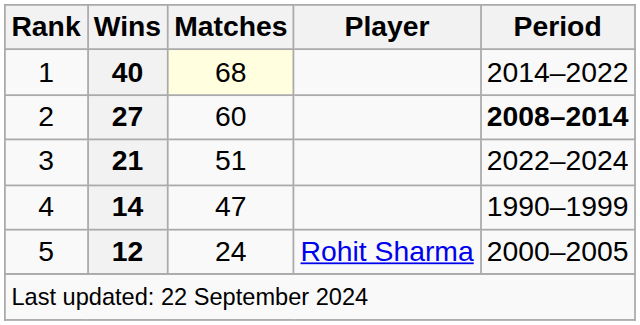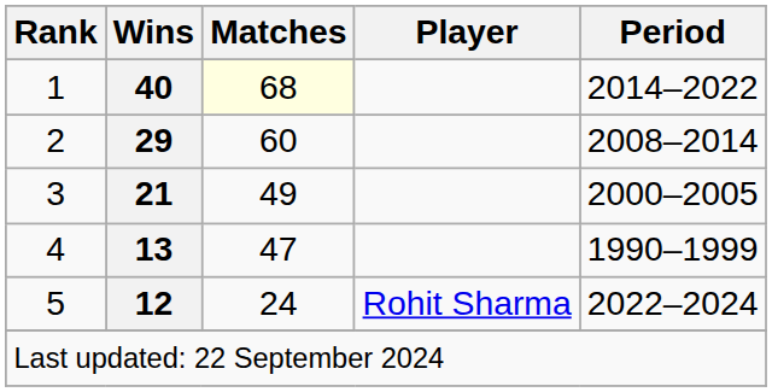 <table class="wikitable sortable">
 <tr>
 <th scope=col>Rank</th>
 <th scope=col>Wins</th>
 <th scope=col>Matches</th>
 <th scope=col>Player</th>
 <th scope=col>Period</th>
 </tr>
 <tr>
 <td align=center>1</td>
 <th scope=row style=text-align:center;>40</th>
 <td align=center style="background: lightyellow;">68</td>
 <td></td>
 <td>2014–2022</td>
 </tr>
 <tr>
 <td align=center>2</td>
-<th scope=row style=text-align:center;>27</th>
+<th scope=row style=text-align:center;>29</th>
 <td align=center>60</td>
 <td></td>
-<td><strong>2008–2014</strong></td>
+<td>2008–2014</td>
 </tr>
 <tr>
 <td align=center>3</td>
 <th scope=row style=text-align:center;>21</th>
-<td align=center>51</td>
+<td align=center>49</td>
 <td></td>
-<td>2022–2024</td>
+<td>2000–2005</td>
 </tr>
 <tr>
 <td align=center>4</td>
-<th scope=row style=text-align:center;>14</th>
+<th scope=row style=text-align:center;>13</th>
 <td align=center>47</td>
 <td></td>
 <td>1990–1999</td>
 </tr>
 <tr>
 <td align=center>5</td>
 <th scope=row style=text-align:center;>12</th>
 <td align=center>24</td>
 <td><a href='#'>Rohit Sharma</a></td>
-<td>2000–2005</td>
+<td>2022–2024</td>
 </tr>
 <tr>
 </tr>
 <tr class="sortbottom">
 <td colspan="5"><small>Last updated: 22 September 2024</small></td>
 </tr>
 </table>
